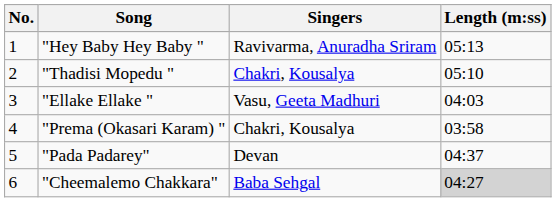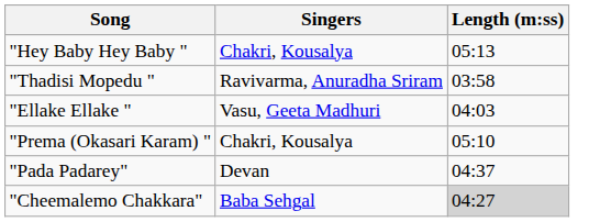 <table class="wikitable">
 <tr style="background:#cccccf; text-align:center;">
-<th>No.</th>
 <th>Song</th>
 <th>Singers</th>
 <th>Length (m:ss)</th>
 </tr>
 <tr>
-<td>1</td>
 <td>"Hey Baby Hey Baby "</td>
-<td>Ravivarma, <a href='#'>Anuradha Sriram</a></td>
+<td><a href='#'>Chakri</a>, <a href='#'>Kousalya</a></td>
 <td>05:13</td>
 </tr>
 <tr>
-<td>2</td>
 <td>"Thadisi Mopedu "</td>
-<td><a href='#'>Chakri</a>, <a href='#'>Kousalya</a></td>
-<td>05:10</td>
+<td>Ravivarma, <a href='#'>Anuradha Sriram</a></td>
+<td>03:58</td>
 </tr>
 <tr>
-<td>3</td>
 <td>"Ellake Ellake "</td>
 <td>Vasu, <a href='#'>Geeta Madhuri</a></td>
 <td>04:03</td>
 </tr>
 <tr>
-<td>4</td>
 <td>"Prema (Okasari Karam) "</td>
 <td>Chakri, Kousalya</td>
-<td>03:58</td>
+<td>05:10</td>
 </tr>
 <tr>
-<td>5</td>
 <td>"Pada Padarey"</td>
 <td>Devan</td>
 <td>04:37</td>
 </tr>
 <tr>
-<td>6</td>
 <td>"Cheemalemo Chakkara"</td>
 <td><a href='#'>Baba Sehgal</a></td>
 <td style="background: lightgrey;">04:27</td>
 </tr>
 </table>
